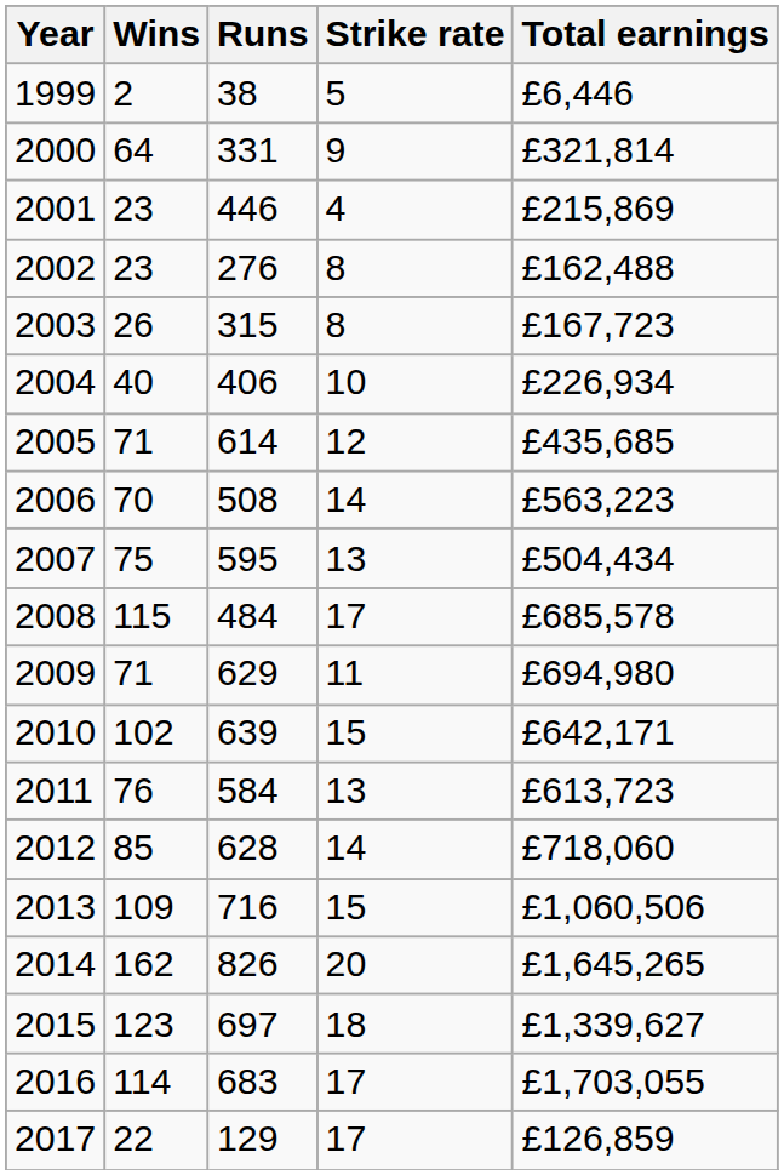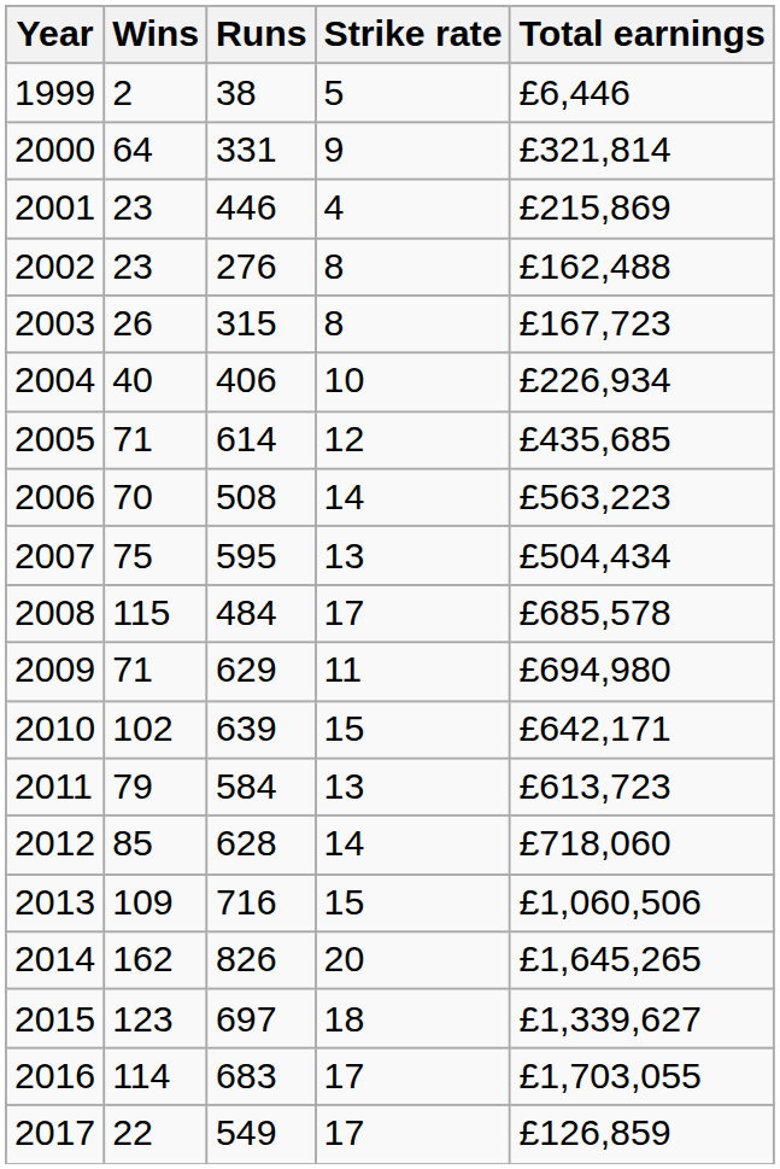 <table class="wikitable">
 <tr>
 <th>Year</th>
 <th>Wins</th>
 <th>Runs</th>
 <th>Strike rate</th>
 <th>Total earnings</th>
 </tr>
 <tr>
 <td>1999</td>
 <td>2</td>
 <td>38</td>
 <td>5</td>
 <td>£6,446</td>
 </tr>
 <tr>
 <td>2000</td>
 <td>64</td>
 <td>331</td>
 <td>9</td>
 <td>£321,814</td>
 </tr>
 <tr>
 <td>2001</td>
 <td>23</td>
 <td>446</td>
 <td>4</td>
 <td>£215,869</td>
 </tr>
 <tr>
 <td>2002</td>
 <td>23</td>
 <td>276</td>
 <td>8</td>
 <td>£162,488</td>
 </tr>
 <tr>
 <td>2003</td>
 <td>26</td>
 <td>315</td>
 <td>8</td>
 <td>£167,723</td>
 </tr>
 <tr>
 <td>2004</td>
 <td>40</td>
 <td>406</td>
 <td>10</td>
 <td>£226,934</td>
 </tr>
 <tr>
 <td>2005</td>
 <td>71</td>
 <td>614</td>
 <td>12</td>
 <td>£435,685</td>
 </tr>
 <tr>
 <td>2006</td>
 <td>70</td>
 <td>508</td>
 <td>14</td>
 <td>£563,223</td>
 </tr>
 <tr>
 <td>2007</td>
 <td>75</td>
 <td>595</td>
 <td>13</td>
 <td>£504,434</td>
 </tr>
 <tr>
 <td>2008</td>
 <td>115</td>
 <td>484</td>
 <td>17</td>
 <td>£685,578</td>
 </tr>
 <tr>
 <td>2009</td>
 <td>71</td>
 <td>629</td>
 <td>11</td>
 <td>£694,980</td>
 </tr>
 <tr>
 <td>2010</td>
 <td>102</td>
 <td>639</td>
 <td>15</td>
 <td>£642,171</td>
 </tr>
 <tr>
 <td>2011</td>
-<td>76</td>
+<td>79</td>
 <td>584</td>
 <td>13</td>
 <td>£613,723</td>
 </tr>
 <tr>
 <td>2012</td>
 <td>85</td>
 <td>628</td>
 <td>14</td>
 <td>£718,060</td>
 </tr>
 <tr>
 <td>2013</td>
 <td>109</td>
 <td>716</td>
 <td>15</td>
 <td>£1,060,506</td>
 </tr>
 <tr>
 <td>2014</td>
 <td>162</td>
 <td>826</td>
 <td>20</td>
 <td>£1,645,265</td>
 </tr>
 <tr>
 <td>2015</td>
 <td>123</td>
 <td>697</td>
 <td>18</td>
 <td>£1,339,627</td>
 </tr>
 <tr>
 <td>2016</td>
 <td>114</td>
 <td>683</td>
 <td>17</td>
 <td>£1,703,055</td>
 </tr>
 <tr>
 <td>2017</td>
 <td>22</td>
-<td>129</td>
+<td>549</td>
 <td>17</td>
 <td>£126,859</td>
 </tr>
 </table>
